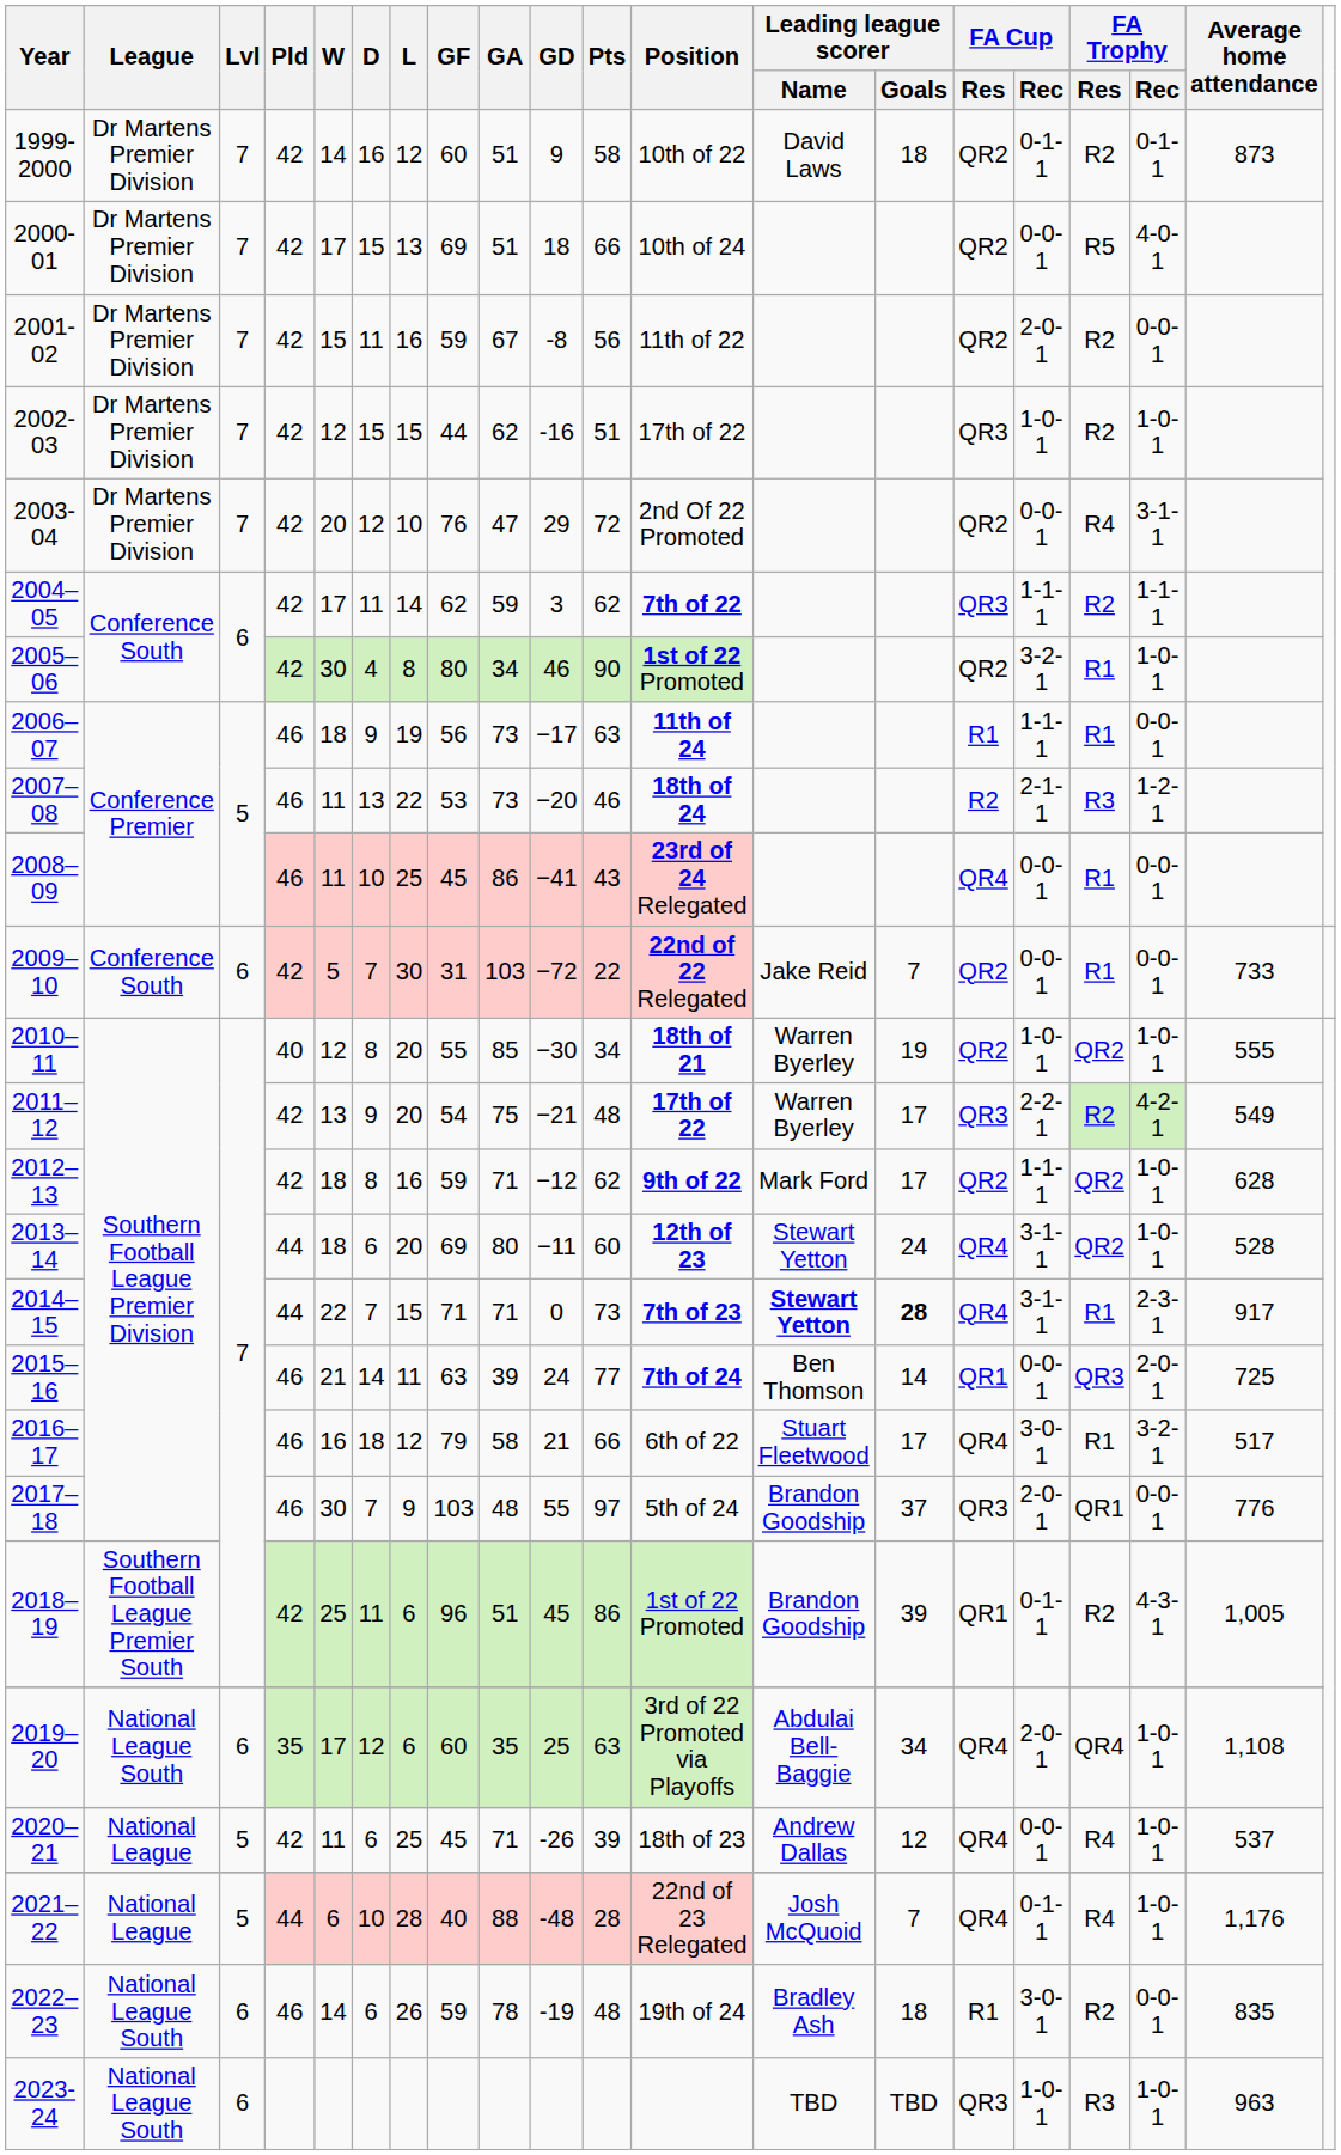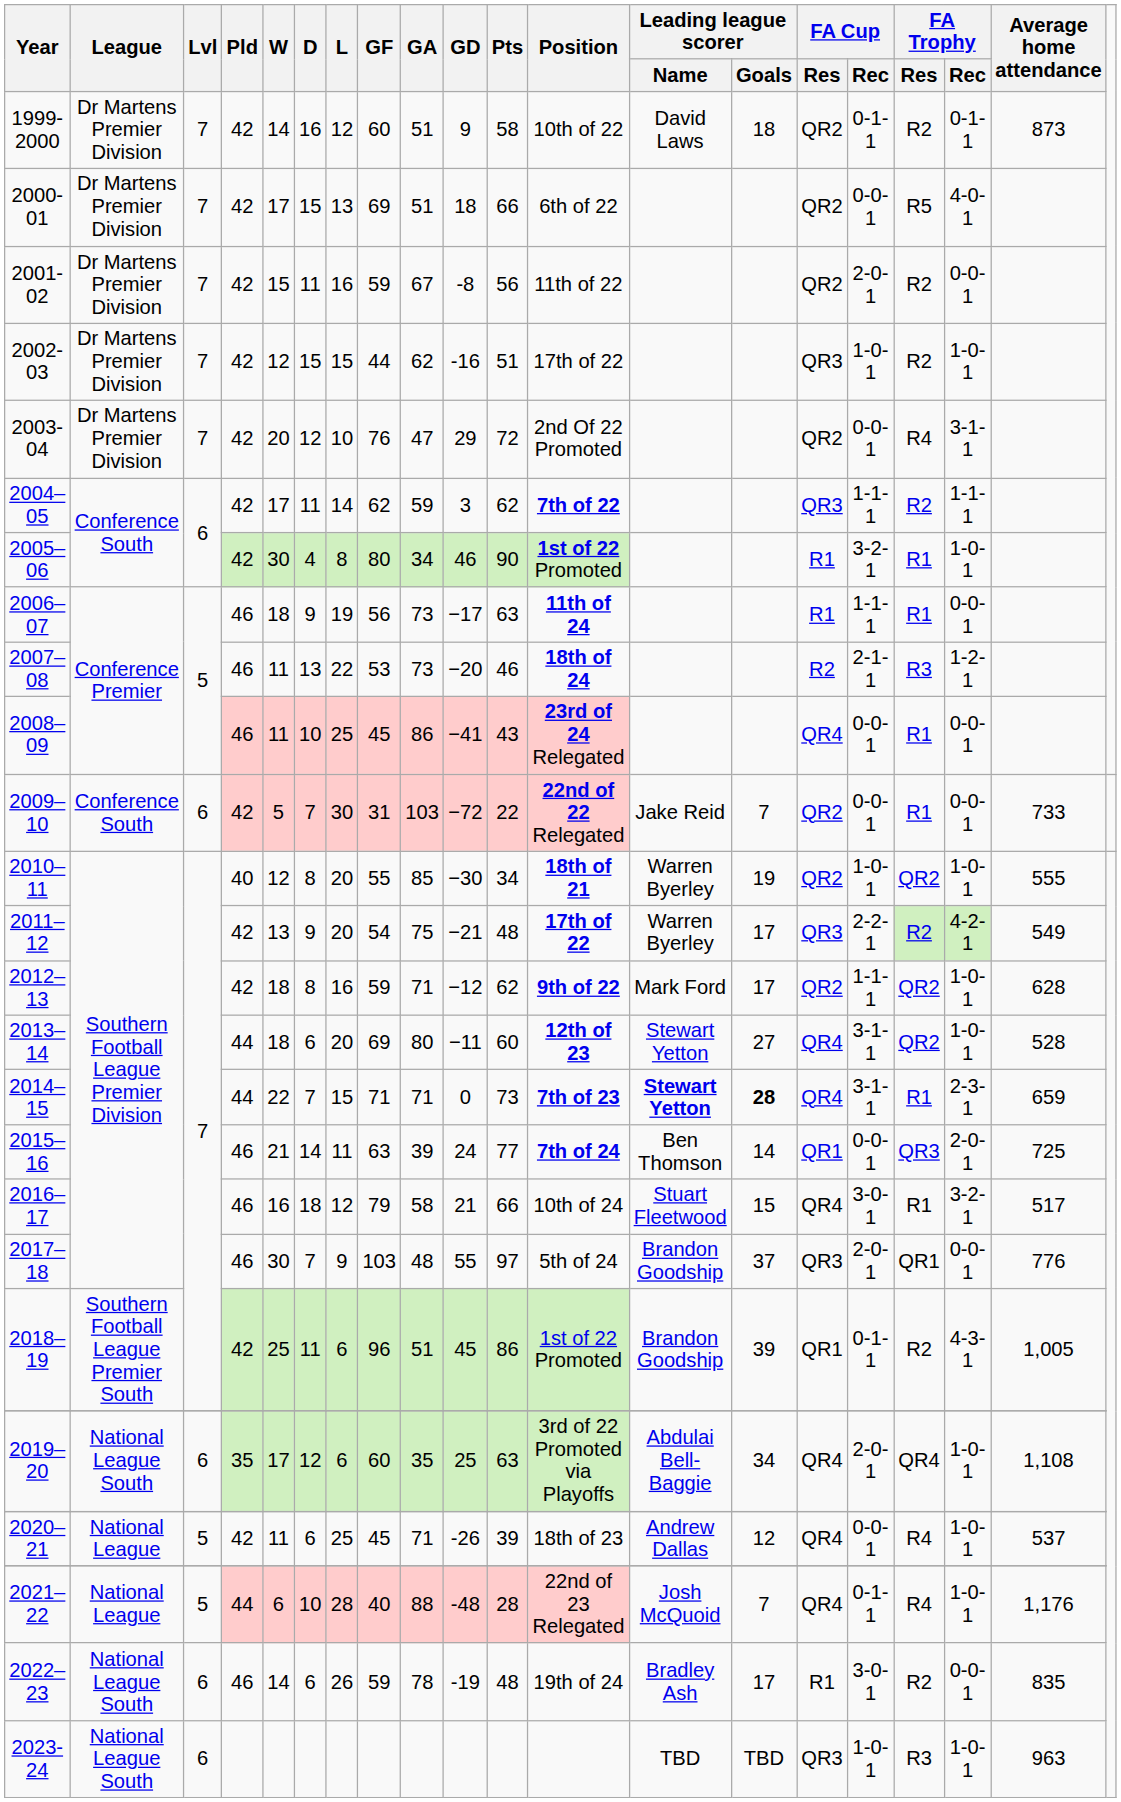 <table class="wikitable" style="text-align:center;">
 <tr>
 <th rowspan=2>Year</th>
 <th rowspan=2>League</th>
 <th rowspan=2>Lvl</th>
 <th rowspan=2>Pld</th>
 <th rowspan=2>W</th>
 <th rowspan=2>D</th>
 <th rowspan=2>L</th>
 <th rowspan=2>GF</th>
 <th rowspan=2>GA</th>
 <th rowspan=2>GD</th>
 <th rowspan=2>Pts</th>
 <th rowspan=2>Position</th>
 <th colspan=2>Leading league scorer</th>
 <th colspan=2><a href='#'>FA Cup</a></th>
 <th colspan=2><a href='#'>FA Trophy</a></th>
 <th rowspan=2>Average home<br>attendance</th>
 </tr>
 <tr>
 <th>Name</th>
 <th>Goals</th>
 <th>Res</th>
 <th>Rec</th>
 <th>Res</th>
 <th>Rec</th>
 </tr>
 <tr>
 <td>1999-2000</td>
 <td>Dr Martens Premier Division</td>
 <td>7</td>
 <td>42</td>
 <td>14</td>
 <td>16</td>
 <td>12</td>
 <td>60</td>
 <td>51</td>
 <td>9</td>
 <td>58</td>
 <td>10th of 22</td>
 <td>David Laws</td>
 <td>18</td>
 <td>QR2</td>
 <td>0-1-1</td>
 <td>R2</td>
 <td>0-1-1</td>
 <td>873</td>
 </tr>
 <tr>
 <td>2000-01</td>
 <td>Dr Martens Premier Division</td>
 <td>7</td>
 <td>42</td>
 <td>17</td>
 <td>15</td>
 <td>13</td>
 <td>69</td>
 <td>51</td>
 <td>18</td>
 <td>66</td>
-<td>10th of 24</td>
+<td>6th of 22</td>
 <td></td>
 <td></td>
 <td>QR2</td>
 <td>0-0-1</td>
 <td>R5</td>
 <td>4-0-1</td>
 <td></td>
 </tr>
 <tr>
 <td>2001-02</td>
 <td>Dr Martens Premier Division</td>
 <td>7</td>
 <td>42</td>
 <td>15</td>
 <td>11</td>
 <td>16</td>
 <td>59</td>
 <td>67</td>
 <td>-8</td>
 <td>56</td>
 <td>11th of 22</td>
 <td></td>
 <td></td>
 <td>QR2</td>
 <td>2-0-1</td>
 <td>R2</td>
 <td>0-0-1</td>
 <td></td>
 </tr>
 <tr>
 <td>2002-03</td>
 <td>Dr Martens Premier Division</td>
 <td>7</td>
 <td>42</td>
 <td>12</td>
 <td>15</td>
 <td>15</td>
 <td>44</td>
 <td>62</td>
 <td>-16</td>
 <td>51</td>
 <td>17th of 22</td>
 <td></td>
 <td></td>
 <td>QR3</td>
 <td>1-0-1</td>
 <td>R2</td>
 <td>1-0-1</td>
 <td></td>
 </tr>
 <tr>
 <td>2003-04</td>
 <td>Dr Martens Premier Division</td>
 <td>7</td>
 <td>42</td>
 <td>20</td>
 <td>12</td>
 <td>10</td>
 <td>76</td>
 <td>47</td>
 <td>29</td>
 <td>72</td>
 <td>2nd Of 22<br>Promoted</td>
 <td></td>
 <td></td>
 <td>QR2</td>
 <td>0-0-1</td>
 <td>R4</td>
 <td>3-1-1</td>
 <td></td>
 </tr>
 <tr align="center">
 <td><a href='#'>2004–05</a></td>
 <td rowspan=2><a href='#'>Conference<br>South</a></td>
 <td rowspan=2>6</td>
 <td>42</td>
 <td>17</td>
 <td>11</td>
 <td>14</td>
 <td>62</td>
 <td>59</td>
 <td>3</td>
 <td>62</td>
 <td><strong><a href='#'>7th of 22</a></strong></td>
 <td></td>
 <td></td>
 <td><a href='#'>QR3</a></td>
 <td>1-1-1</td>
 <td><a href='#'>R2</a></td>
 <td>1-1-1</td>
 <td></td>
 </tr>
 <tr align="center">
 <td><a href='#'>2005–06</a></td>
 <td bgcolor="#D0F0C0">42</td>
 <td bgcolor="#D0F0C0">30</td>
 <td bgcolor="#D0F0C0">4</td>
 <td bgcolor="#D0F0C0">8</td>
 <td bgcolor="#D0F0C0">80</td>
 <td bgcolor="#D0F0C0">34</td>
 <td bgcolor="#D0F0C0">46</td>
 <td bgcolor="#D0F0C0">90</td>
 <td bgcolor="#D0F0C0"><strong><a href='#'>1st of 22</a></strong><br>Promoted</td>
 <td></td>
 <td></td>
-<td>QR2</td>
+<td><a href='#'>R1</a></td>
 <td>3-2-1</td>
 <td><a href='#'>R1</a></td>
 <td>1-0-1</td>
 <td></td>
 </tr>
 <tr align="center">
 <td><a href='#'>2006–07</a></td>
 <td rowspan=3><a href='#'>Conference<br>Premier</a></td>
 <td rowspan=3>5</td>
 <td>46</td>
 <td>18</td>
 <td>9</td>
 <td>19</td>
 <td>56</td>
 <td>73</td>
 <td>−17</td>
 <td>63</td>
 <td><strong><a href='#'>11th of 24</a></strong></td>
 <td></td>
 <td></td>
 <td><a href='#'>R1</a></td>
 <td>1-1-1</td>
 <td><a href='#'>R1</a></td>
 <td>0-0-1</td>
 <td></td>
 </tr>
 <tr align="center">
 <td><a href='#'>2007–08</a></td>
 <td>46</td>
 <td>11</td>
 <td>13</td>
 <td>22</td>
 <td>53</td>
 <td>73</td>
 <td>−20</td>
 <td>46</td>
 <td><strong><a href='#'>18th of 24</a></strong></td>
 <td></td>
 <td></td>
 <td><a href='#'>R2</a></td>
 <td>2-1-1</td>
 <td><a href='#'>R3</a></td>
 <td>1-2-1</td>
 <td></td>
 </tr>
 <tr align="center">
 <td><a href='#'>2008–09</a></td>
 <td bgcolor="#FFCCCC">46</td>
 <td bgcolor="#FFCCCC">11</td>
 <td bgcolor="#FFCCCC">10</td>
 <td bgcolor="#FFCCCC">25</td>
 <td bgcolor="#FFCCCC">45</td>
 <td bgcolor="#FFCCCC">86</td>
 <td bgcolor="#FFCCCC">−41</td>
 <td bgcolor="#FFCCCC">43</td>
 <td bgcolor="#FFCCCC"><strong><a href='#'>23rd of 24</a></strong><br>Relegated</td>
 <td></td>
 <td></td>
 <td><a href='#'>QR4</a></td>
 <td>0-0-1</td>
 <td><a href='#'>R1</a></td>
 <td>0-0-1</td>
 <td></td>
 </tr>
 <tr align="center">
 <td><a href='#'>2009–10</a></td>
 <td><a href='#'>Conference<br>South</a></td>
 <td>6</td>
 <td bgcolor="#FFCCCC">42</td>
 <td bgcolor="#FFCCCC">5</td>
 <td bgcolor="#FFCCCC">7</td>
 <td bgcolor="#FFCCCC">30</td>
 <td bgcolor="#FFCCCC">31</td>
 <td bgcolor="#FFCCCC">103</td>
 <td bgcolor="#FFCCCC">−72</td>
 <td bgcolor="#FFCCCC">22</td>
 <td bgcolor="#FFCCCC"><strong><a href='#'>22nd of 22</a></strong><br>Relegated</td>
 <td>Jake Reid</td>
 <td>7</td>
 <td><a href='#'>QR2</a></td>
 <td>0-0-1</td>
 <td><a href='#'>R1</a></td>
 <td>0-0-1</td>
 <td>733</td>
 <td></td>
 </tr>
 <tr align="center">
 <td><a href='#'>2010–11</a></td>
 <td rowspan="8"><a href='#'>Southern Football League<br>Premier Division</a></td>
 <td rowspan="9">7</td>
 <td>40</td>
 <td>12</td>
 <td>8</td>
 <td>20</td>
 <td>55</td>
 <td>85</td>
 <td>−30</td>
 <td>34</td>
 <td><strong><a href='#'>18th of 21</a></strong></td>
 <td>Warren Byerley</td>
 <td>19</td>
 <td><a href='#'>QR2</a></td>
 <td>1-0-1</td>
 <td><a href='#'>QR2</a></td>
 <td>1-0-1</td>
 <td>555</td>
 </tr>
 <tr align="center">
 <td><a href='#'>2011–12</a></td>
 <td>42</td>
 <td>13</td>
 <td>9</td>
 <td>20</td>
 <td>54</td>
 <td>75</td>
 <td>−21</td>
 <td>48</td>
 <td><strong><a href='#'>17th of 22</a></strong></td>
 <td>Warren Byerley</td>
 <td>17</td>
 <td><a href='#'>QR3</a></td>
 <td>2-2-1</td>
 <td bgcolor="#D0F0C0"><a href='#'>R2</a></td>
 <td bgcolor="#D0F0C0">4-2-1</td>
 <td>549</td>
 </tr>
 <tr align="center">
 <td><a href='#'>2012–13</a></td>
 <td>42</td>
 <td>18</td>
 <td>8</td>
 <td>16</td>
 <td>59</td>
 <td>71</td>
 <td>−12</td>
 <td>62</td>
 <td><strong><a href='#'>9th of 22</a></strong></td>
 <td>Mark Ford</td>
 <td>17</td>
 <td><a href='#'>QR2</a></td>
 <td>1-1-1</td>
 <td><a href='#'>QR2</a></td>
 <td>1-0-1</td>
 <td>628</td>
 </tr>
 <tr align="center">
 <td><a href='#'>2013–14</a></td>
 <td>44</td>
 <td>18</td>
 <td>6</td>
 <td>20</td>
 <td>69</td>
 <td>80</td>
 <td>−11</td>
 <td>60</td>
 <td><strong><a href='#'>12th of 23</a></strong></td>
 <td><a href='#'>Stewart Yetton</a></td>
-<td>24</td>
+<td>27</td>
 <td><a href='#'>QR4</a></td>
 <td>3-1-1</td>
 <td><a href='#'>QR2</a></td>
 <td>1-0-1</td>
 <td>528</td>
 </tr>
 <tr align="center">
 <td><a href='#'>2014–15</a></td>
 <td>44</td>
 <td>22</td>
 <td>7</td>
 <td>15</td>
 <td>71</td>
 <td>71</td>
 <td>0</td>
 <td>73</td>
 <td><strong><a href='#'>7th of 23</a></strong></td>
 <td><strong><a href='#'>Stewart Yetton</a></strong></td>
 <td><strong>28</strong></td>
 <td><a href='#'>QR4</a></td>
 <td>3-1-1</td>
 <td><a href='#'>R1</a></td>
 <td>2-3-1</td>
-<td>917</td>
+<td>659</td>
 </tr>
 <tr align="center">
 <td><a href='#'>2015–16</a></td>
 <td>46</td>
 <td>21</td>
 <td>14</td>
 <td>11</td>
 <td>63</td>
 <td>39</td>
 <td>24</td>
 <td>77</td>
 <td><strong><a href='#'>7th of 24</a></strong></td>
 <td>Ben Thomson</td>
 <td>14</td>
 <td><a href='#'>QR1</a></td>
 <td>0-0-1</td>
 <td><a href='#'>QR3</a></td>
 <td>2-0-1</td>
 <td>725</td>
 </tr>
 <tr>
 <td><a href='#'>2016–17</a></td>
 <td>46</td>
 <td>16</td>
 <td>18</td>
 <td>12</td>
 <td>79</td>
 <td>58</td>
 <td>21</td>
 <td>66</td>
-<td>6th of 22</td>
+<td>10th of 24</td>
 <td><a href='#'>Stuart Fleetwood</a></td>
-<td>17</td>
+<td>15</td>
 <td>QR4</td>
 <td>3-0-1</td>
 <td>R1</td>
 <td>3-2-1</td>
 <td>517</td>
 </tr>
 <tr>
 <td><a href='#'>2017–18</a></td>
 <td>46</td>
 <td>30</td>
 <td>7</td>
 <td>9</td>
 <td>103</td>
 <td>48</td>
 <td>55</td>
 <td>97</td>
 <td>5th of 24</td>
 <td><a href='#'>Brandon Goodship</a></td>
 <td>37</td>
 <td>QR3</td>
 <td>2-0-1</td>
 <td>QR1</td>
 <td>0-0-1</td>
 <td>776</td>
 </tr>
 <tr>
 <td><a href='#'>2018–19</a></td>
 <td><a href='#'>Southern Football League<br>Premier South</a></td>
 <td bgcolor="#D0F0C0">42</td>
 <td bgcolor="#D0F0C0">25</td>
 <td bgcolor="#D0F0C0">11</td>
 <td bgcolor="#D0F0C0">6</td>
 <td bgcolor="#D0F0C0">96</td>
 <td bgcolor="#D0F0C0">51</td>
 <td bgcolor="#D0F0C0">45</td>
 <td bgcolor="#D0F0C0">86</td>
 <td bgcolor="#D0F0C0"><a href='#'>1st of 22</a><br>Promoted</td>
 <td><a href='#'>Brandon Goodship</a></td>
 <td>39</td>
 <td>QR1</td>
 <td>0-1-1</td>
 <td>R2</td>
 <td>4-3-1</td>
 <td>1,005</td>
 </tr>
 <tr>
 </tr>
 <tr align="center">
 <td><a href='#'>2019–20</a></td>
 <td><a href='#'>National League South</a></td>
 <td>6</td>
 <td bgcolor="#D0F0C0">35</td>
 <td bgcolor="#D0F0C0">17</td>
 <td bgcolor="#D0F0C0">12</td>
 <td bgcolor="#D0F0C0">6</td>
 <td bgcolor="#D0F0C0">60</td>
 <td bgcolor="#D0F0C0">35</td>
 <td bgcolor="#D0F0C0">25</td>
 <td bgcolor="#D0F0C0">63</td>
 <td bgcolor="#D0F0C0">3rd of 22 <br> Promoted via Playoffs</td>
 <td><a href='#'>Abdulai Bell-Baggie</a></td>
 <td>34</td>
 <td>QR4</td>
 <td>2-0-1</td>
 <td>QR4</td>
 <td>1-0-1</td>
 <td>1,108</td>
 </tr>
 <tr>
 </tr>
 <tr align="center">
 <td><a href='#'>2020–21</a></td>
 <td><a href='#'>National League</a></td>
 <td>5</td>
 <td>42</td>
 <td>11</td>
 <td>6</td>
 <td>25</td>
 <td>45</td>
 <td>71</td>
 <td>-26</td>
 <td>39</td>
 <td>18th of 23 </td>
 <td><a href='#'>Andrew Dallas</a></td>
 <td>12</td>
 <td>QR4</td>
 <td>0-0-1</td>
 <td>R4</td>
 <td>1-0-1</td>
 <td>537</td>
 </tr>
 <tr>
 </tr>
 <tr align="center">
 <td><a href='#'>2021–22</a></td>
 <td><a href='#'>National League</a></td>
 <td>5</td>
 <td bgcolor="#FFCCCC">44</td>
 <td bgcolor="#FFCCCC">6</td>
 <td bgcolor="#FFCCCC">10</td>
 <td bgcolor="#FFCCCC">28</td>
 <td bgcolor="#FFCCCC">40</td>
 <td bgcolor="#FFCCCC">88</td>
 <td bgcolor="#FFCCCC">-48</td>
 <td bgcolor="#FFCCCC">28</td>
 <td bgcolor="#FFCCCC">22nd of 23 Relegated</td>
 <td><a href='#'>Josh McQuoid</a></td>
 <td>7</td>
 <td>QR4</td>
 <td>0-1-1</td>
 <td>R4</td>
 <td>1-0-1</td>
 <td>1,176</td>
 </tr>
 <tr>
 <td><a href='#'>2022–23</a></td>
 <td><a href='#'>National League South</a></td>
 <td>6</td>
 <td>46</td>
 <td>14</td>
 <td>6</td>
 <td>26</td>
 <td>59</td>
 <td>78</td>
 <td>-19</td>
 <td>48</td>
 <td>19th of 24</td>
 <td><a href='#'>Bradley Ash</a></td>
-<td>18</td>
+<td>17</td>
 <td>R1</td>
 <td>3-0-1</td>
 <td>R2</td>
 <td>0-0-1</td>
 <td>835</td>
 </tr>
 <tr>
 <td><a href='#'>2023-24</a></td>
 <td><a href='#'>National League South</a></td>
 <td>6</td>
 <td></td>
 <td></td>
 <td></td>
 <td></td>
 <td></td>
 <td></td>
 <td></td>
 <td></td>
 <td></td>
 <td>TBD</td>
 <td>TBD</td>
 <td>QR3</td>
 <td>1-0-1</td>
 <td>R3</td>
 <td>1-0-1</td>
 <td>963</td>
 </tr>
 </table>
